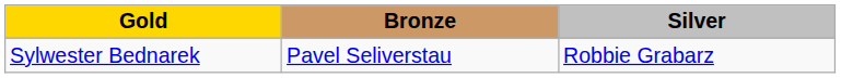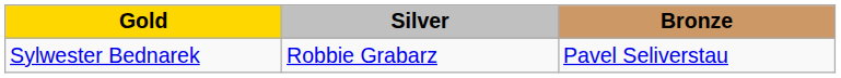 <table class="wikitable" style="text-align:left">
 <tr align="center">
 <td width=200 bgcolor=gold><strong>Gold</strong></td>
+<td width=200 bgcolor=silver><strong>Silver</strong></td>
 <td width=200 bgcolor=CC9966><strong>Bronze</strong></td>
-<td width=200 bgcolor=silver><strong>Silver</strong></td>
 </tr>
 <tr>
 <td><a href='#'>Sylwester Bednarek</a><br><em></em></td>
+<td><a href='#'>Robbie Grabarz</a><br><em></em></td>
 <td><a href='#'>Pavel Seliverstau</a><br><em></em></td>
-<td><a href='#'>Robbie Grabarz</a><br><em></em></td>
 </tr>
 </table>
